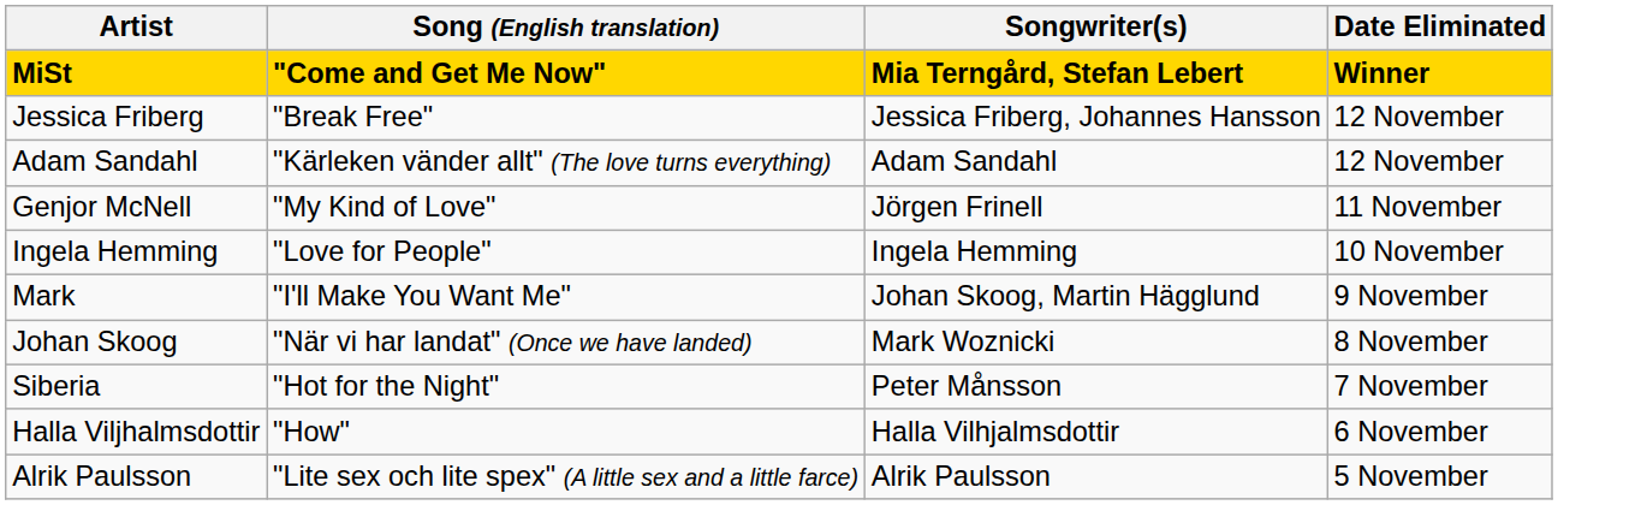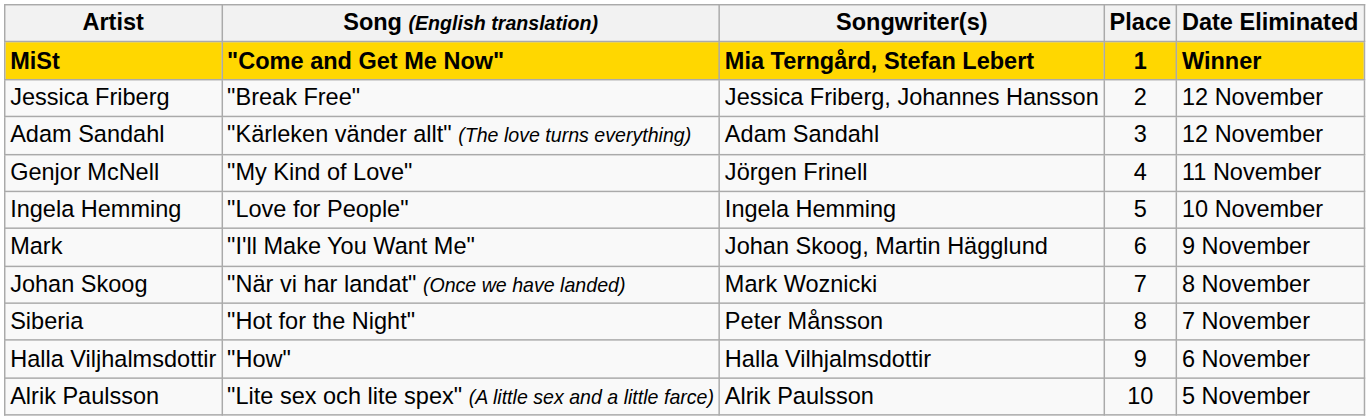 <table class="wikitable">
 <tr>
 <th>Artist</th>
 <th>Song <small><em>(English translation)</em></small></th>
 <th>Songwriter(s)</th>
+<th>Place</th>
 <th>Date Eliminated</th>
 </tr>
 <tr style="font-weight:bold;background:gold;">
 <td><strong>MiSt</strong></td>
 <td>"<strong>Come and Get Me Now</strong>"</td>
 <td><strong>Mia Terngård, Stefan Lebert</strong></td>
+<td align="center">1</td>
 <td>Winner</td>
 </tr>
 <tr>
 <td>Jessica Friberg</td>
 <td>"Break Free"</td>
 <td>Jessica Friberg, Johannes Hansson</td>
+<td align="center">2</td>
 <td>12 November</td>
 </tr>
 <tr>
 <td>Adam Sandahl</td>
 <td>"Kärleken vänder allt" <small><em>(The love turns everything)</em></small></td>
 <td>Adam Sandahl</td>
+<td align="center">3</td>
 <td>12 November</td>
 </tr>
 <tr>
 <td>Genjor McNell</td>
 <td>"My Kind of Love"</td>
 <td>Jörgen Frinell</td>
+<td align="center">4</td>
 <td>11 November</td>
 </tr>
 <tr>
 <td>Ingela Hemming</td>
 <td>"Love for People"</td>
 <td>Ingela Hemming</td>
+<td align="center">5</td>
 <td>10 November</td>
 </tr>
 <tr>
 <td>Mark</td>
 <td>"I'll Make You Want Me"</td>
 <td>Johan Skoog, Martin Hägglund</td>
+<td align="center">6</td>
 <td>9 November</td>
 </tr>
 <tr>
 <td>Johan Skoog</td>
 <td>"När vi har landat" <small><em>(Once we have landed)</em></small></td>
 <td>Mark Woznicki</td>
+<td align="center">7</td>
 <td>8 November</td>
 </tr>
 <tr>
 <td>Siberia</td>
 <td>"Hot for the Night"</td>
 <td>Peter Månsson</td>
+<td align="center">8</td>
 <td>7 November</td>
 </tr>
 <tr>
 <td>Halla Viljhalmsdottir</td>
 <td>"How"</td>
 <td>Halla Vilhjalmsdottir</td>
+<td align="center">9</td>
 <td>6 November</td>
 </tr>
 <tr>
 <td>Alrik Paulsson</td>
 <td>"Lite sex och lite spex" <small><em>(A little sex and a little farce)</em></small></td>
 <td>Alrik Paulsson</td>
+<td align="center">10</td>
 <td>5 November</td>
 </tr>
 </table>
